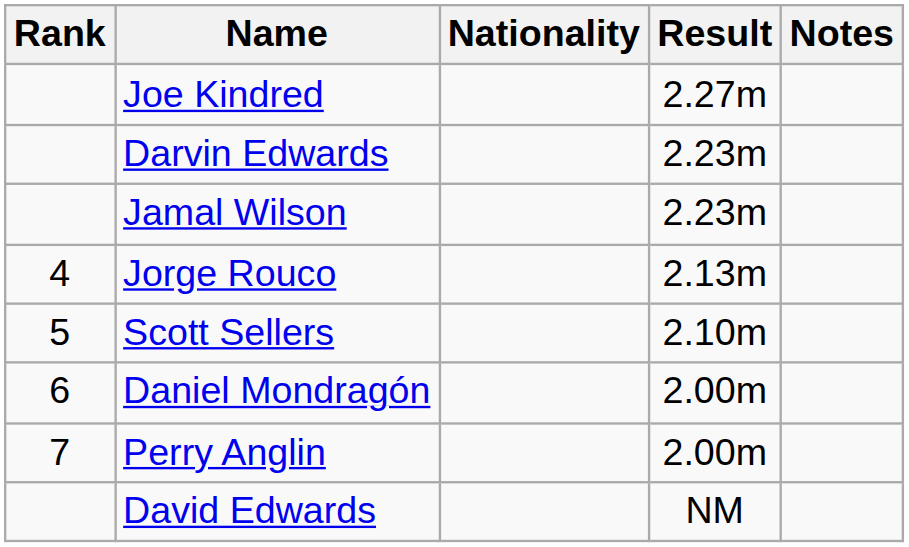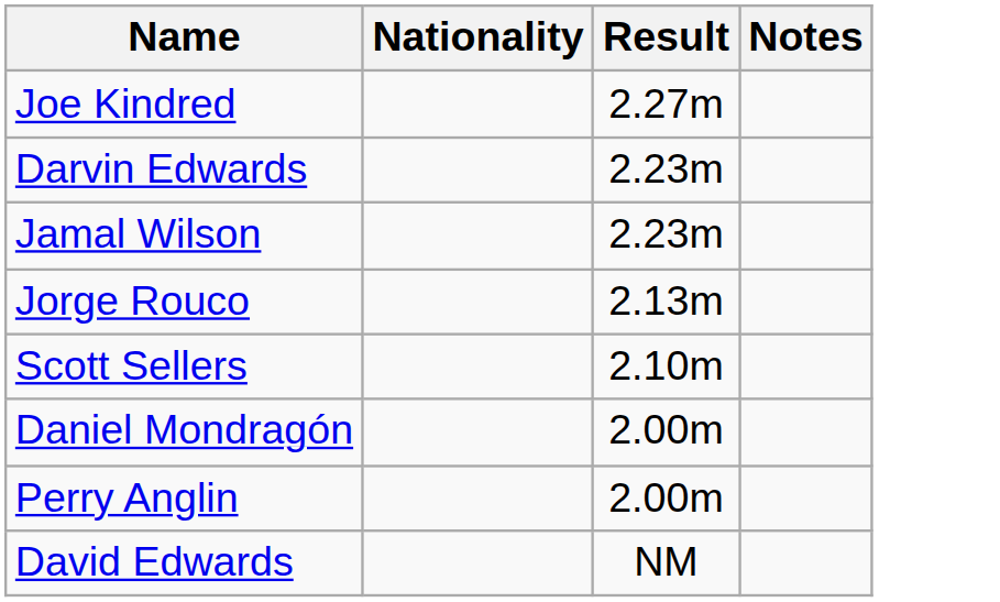 <table class="wikitable sortable" style="text-align:center">
 <tr>
-<th>Rank</th>
 <th>Name</th>
 <th>Nationality</th>
 <th>Result</th>
 <th>Notes</th>
 </tr>
 <tr>
-<td align=center></td>
 <td align=left><a href='#'>Joe Kindred</a></td>
 <td align=left></td>
 <td>2.27m</td>
 <td></td>
 </tr>
 <tr>
-<td align=center></td>
 <td align=left><a href='#'>Darvin Edwards</a></td>
 <td align=left></td>
 <td>2.23m</td>
 <td></td>
 </tr>
 <tr>
-<td align=center></td>
 <td align=left><a href='#'>Jamal Wilson</a></td>
 <td align=left></td>
 <td>2.23m</td>
 <td></td>
 </tr>
 <tr>
-<td align=center>4</td>
 <td align=left><a href='#'>Jorge Rouco</a></td>
 <td align=left></td>
 <td>2.13m</td>
 <td></td>
 </tr>
 <tr>
-<td align=center>5</td>
 <td align=left><a href='#'>Scott Sellers</a></td>
 <td align=left></td>
 <td>2.10m</td>
 <td></td>
 </tr>
 <tr>
-<td align=center>6</td>
 <td align=left><a href='#'>Daniel Mondragón</a></td>
 <td align=left></td>
 <td>2.00m</td>
 <td></td>
 </tr>
 <tr>
-<td align=center>7</td>
 <td align=left><a href='#'>Perry Anglin</a></td>
 <td align=left></td>
 <td>2.00m</td>
 <td></td>
 </tr>
 <tr>
-<td align=center></td>
 <td align=left><a href='#'>David Edwards</a></td>
 <td align=left></td>
 <td>NM</td>
 <td></td>
 </tr>
 </table>
